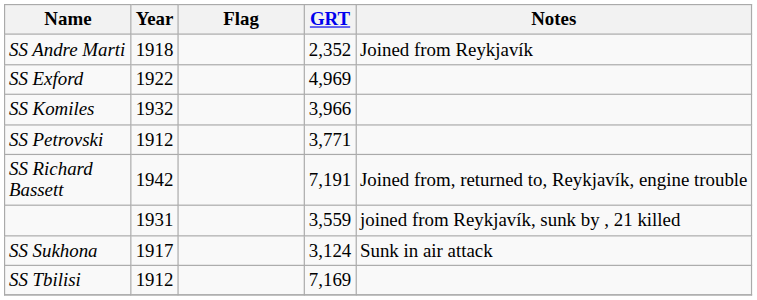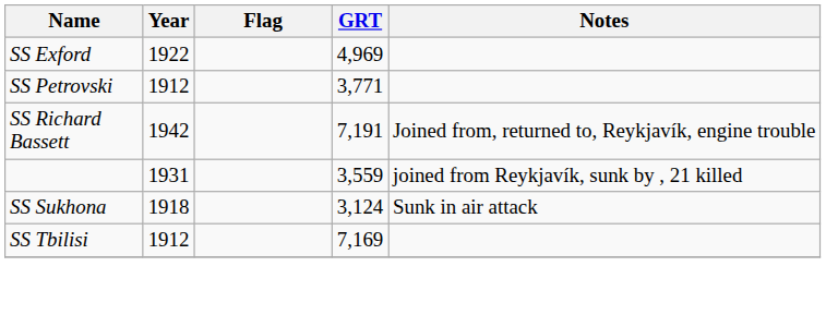 <table class="wikitable sortable nowraplinks">
 <tr>
 <th scope="col" width="100px">Name</th>
 <th scope="col" width="30px">Year</th>
 <th scope="col" width="100px">Flag</th>
 <th scope="col" width="30px"><a href='#'>GRT</a></th>
 <th>Notes</th>
 </tr>
 <tr>
-<td align="left"><em>SS Andre Marti</em></td>
-<td align="left">1918</td>
-<td align="left"></td>
-<td align="right">2,352</td>
-<td>Joined from Reykjavík</td>
-</tr>
-<tr>
 <td align="left"><em>SS Exford</em></td>
 <td align="left">1922</td>
 <td align="left"></td>
 <td align="right">4,969</td>
-<td></td>
-</tr>
-<tr>
-<td align="left"><em>SS Komiles</em></td>
-<td align="left">1932</td>
-<td align="left"></td>
-<td align="right">3,966</td>
 <td></td>
 </tr>
 <tr>
 <td align="left"><em>SS Petrovski</em></td>
 <td align="left">1912</td>
 <td align="left"></td>
 <td align="right">3,771</td>
 <td></td>
 </tr>
 <tr>
 <td align="left"><em>SS Richard Bassett</em></td>
 <td align="left">1942</td>
 <td align="left"></td>
 <td align="right">7,191</td>
 <td>Joined from, returned to, Reykjavík, engine trouble</td>
 </tr>
 <tr>
 <td align="left"></td>
 <td align="left">1931</td>
 <td align="left"></td>
 <td align="right">3,559</td>
 <td>joined from Reykjavík, sunk by , 21 killed</td>
 </tr>
 <tr>
 <td align="left"><em>SS Sukhona</em></td>
-<td align="left">1917</td>
+<td align="left">1918</td>
 <td align="left"></td>
 <td align="right">3,124</td>
 <td>Sunk in air attack</td>
 </tr>
 <tr>
 <td align="left"><em>SS Tbilisi</em></td>
 <td align="left">1912</td>
 <td align="left"></td>
 <td align="right">7,169</td>
 <td></td>
 </tr>
 <tr>
 </tr>
 </table>
